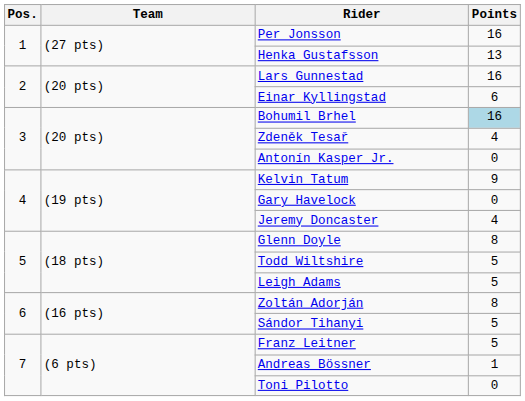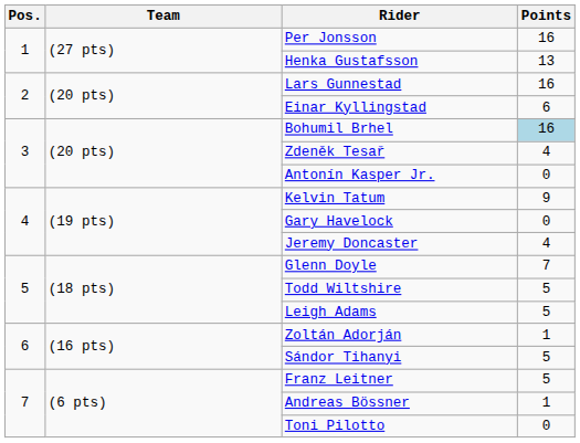 <table class=wikitable style="font-size:93%;">
 <tr>
 <th width=25px>Pos.</th>
 <th width=200px>Team</th>
 <th width=200px>Rider</th>
 <th width=40px>Points</th>
 </tr>
 <tr align=center>
 <td rowspan=2>1</td>
 <td rowspan=2 align=left> (27 pts)</td>
 <td align=left><a href='#'>Per Jonsson</a></td>
 <td>16</td>
 </tr>
 <tr align=center>
 <td align=left><a href='#'>Henka Gustafsson</a></td>
 <td>13</td>
 </tr>
 <tr align=center>
 <td rowspan=2>2</td>
 <td rowspan=2 align=left> (20 pts)</td>
 <td align=left><a href='#'>Lars Gunnestad</a></td>
 <td>16</td>
 </tr>
 <tr align=center>
 <td align=left><a href='#'>Einar Kyllingstad</a></td>
 <td>6</td>
 </tr>
 <tr align=center>
 <td rowspan=3>3</td>
 <td rowspan=3 align=left> (20 pts)</td>
 <td align=left><a href='#'>Bohumil Brhel</a></td>
 <td style="background: lightblue;">16</td>
 </tr>
 <tr align=center>
 <td align=left><a href='#'>Zdeněk Tesař</a></td>
 <td>4</td>
 </tr>
 <tr align=center>
 <td align=left><a href='#'>Antonín Kasper Jr.</a></td>
 <td>0</td>
 </tr>
 <tr align=center>
 <td rowspan=3>4</td>
 <td rowspan=3 align=left> (19 pts)</td>
 <td align=left><a href='#'>Kelvin Tatum</a></td>
 <td>9</td>
 </tr>
 <tr align=center>
 <td align=left><a href='#'>Gary Havelock</a></td>
 <td>0</td>
 </tr>
 <tr align=center>
 <td align=left><a href='#'>Jeremy Doncaster</a></td>
 <td>4</td>
 </tr>
 <tr align=center>
 <td rowspan=3>5</td>
 <td rowspan=3 align=left> (18 pts)</td>
 <td align=left><a href='#'>Glenn Doyle</a></td>
-<td>8</td>
+<td>7</td>
 </tr>
 <tr align=center>
 <td align=left><a href='#'>Todd Wiltshire</a></td>
 <td>5</td>
 </tr>
 <tr align=center>
 <td align=left><a href='#'>Leigh Adams</a></td>
 <td>5</td>
 </tr>
 <tr align=center>
 <td rowspan=2>6</td>
 <td rowspan=2 align=left> (16 pts)</td>
 <td align=left><a href='#'>Zoltán Adorján</a></td>
-<td>8</td>
+<td>1</td>
 </tr>
 <tr align=center>
 <td align=left><a href='#'>Sándor Tihanyi</a></td>
 <td>5</td>
 </tr>
 <tr align=center>
 <td rowspan=3>7</td>
 <td rowspan=3 align=left> (6 pts)</td>
 <td align=left><a href='#'>Franz Leitner</a></td>
 <td>5</td>
 </tr>
 <tr align=center>
 <td align=left><a href='#'>Andreas Bössner</a></td>
 <td>1</td>
 </tr>
 <tr align=center>
 <td align=left><a href='#'>Toni Pilotto</a></td>
 <td>0</td>
 </tr>
 </table>
